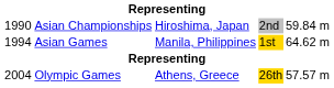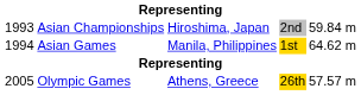 <table>
 <tr>
 <th colspan="5">Representing </th>
 </tr>
 <tr>
-<td>1990</td>
+<td>1993</td>
 <td><a href='#'>Asian Championships</a></td>
 <td><a href='#'>Hiroshima, Japan</a></td>
 <td bgcolor="silver">2nd</td>
 <td>59.84 m</td>
 </tr>
 <tr>
 <td>1994</td>
 <td><a href='#'>Asian Games</a></td>
 <td><a href='#'>Manila, Philippines</a></td>
 <td bgcolor="gold">1st</td>
 <td>64.62 m</td>
 </tr>
 <tr>
 <th colspan="5">Representing </th>
 </tr>
 <tr>
-<td>2004</td>
+<td>2005</td>
 <td><a href='#'>Olympic Games</a></td>
 <td><a href='#'>Athens, Greece</a></td>
 <td style="background: gold;">26th</td>
 <td>57.57 m</td>
 </tr>
 </table>
